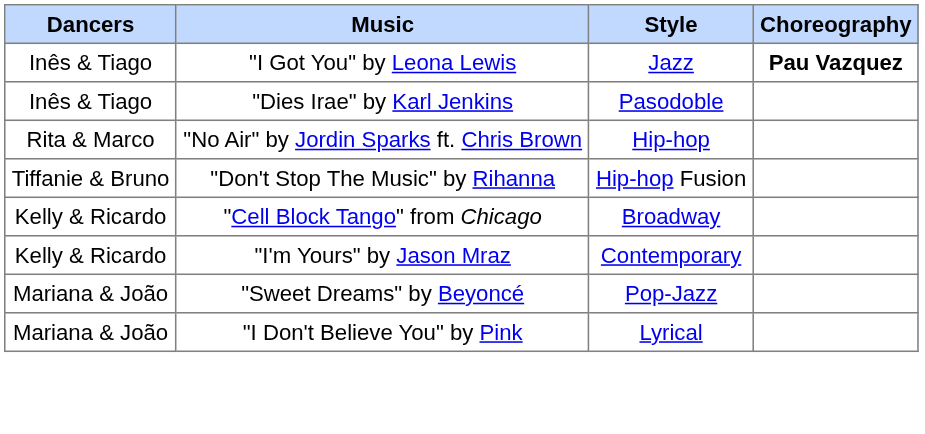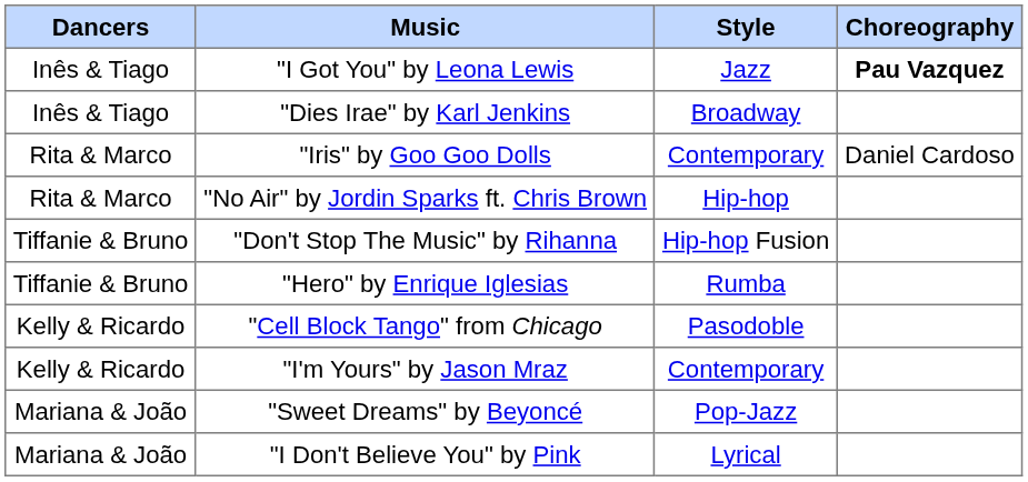 <table border="1" cellpadding="4" cellspacing="0" style="text-align:center; font-size:90%; border-collapse:collapse">
 <tr style="background:#C1D8FF;">
 <th>Dancers</th>
 <th>Music</th>
 <th>Style</th>
 <th>Choreography</th>
 </tr>
 <tr>
 <td>Inês & Tiago</td>
 <td>"I Got You" by <a href='#'>Leona Lewis</a></td>
 <td><a href='#'>Jazz</a></td>
 <td><strong>Pau Vazquez</strong></td>
 </tr>
 <tr>
 <td>Inês & Tiago</td>
 <td>"Dies Irae" by <a href='#'>Karl Jenkins</a></td>
-<td><a href='#'>Pasodoble</a></td>
+<td><a href='#'>Broadway</a></td>
 <td></td>
+</tr>
+<tr>
+<td>Rita & Marco</td>
+<td>"Iris" by <a href='#'>Goo Goo Dolls</a></td>
+<td><a href='#'>Contemporary</a></td>
+<td>Daniel Cardoso</td>
 </tr>
 <tr>
 <td>Rita & Marco</td>
 <td>"No Air" by <a href='#'>Jordin Sparks</a> ft. <a href='#'>Chris Brown</a></td>
 <td><a href='#'>Hip-hop</a></td>
 <td></td>
 </tr>
 <tr>
 <td>Tiffanie & Bruno</td>
 <td>"Don't Stop The Music" by <a href='#'>Rihanna</a></td>
 <td><a href='#'>Hip-hop</a> Fusion</td>
 <td></td>
 </tr>
 <tr>
+<td>Tiffanie & Bruno</td>
+<td>"Hero" by <a href='#'>Enrique Iglesias</a></td>
+<td><a href='#'>Rumba</a></td>
+<td></td>
+</tr>
+<tr>
 <td>Kelly & Ricardo</td>
 <td>"<a href='#'>Cell Block Tango</a>" from <em>Chicago</em></td>
-<td><a href='#'>Broadway</a></td>
+<td><a href='#'>Pasodoble</a></td>
 <td></td>
 </tr>
 <tr>
 <td>Kelly & Ricardo</td>
 <td>"I'm Yours" by <a href='#'>Jason Mraz</a></td>
 <td><a href='#'>Contemporary</a></td>
 <td></td>
 </tr>
 <tr>
 <td>Mariana & João</td>
 <td>"Sweet Dreams" by <a href='#'>Beyoncé</a></td>
 <td><a href='#'>Pop-Jazz</a></td>
 <td></td>
 </tr>
 <tr>
 <td>Mariana & João</td>
 <td>"I Don't Believe You" by <a href='#'>Pink</a></td>
 <td><a href='#'>Lyrical</a></td>
 <td></td>
 </tr>
 </table>
